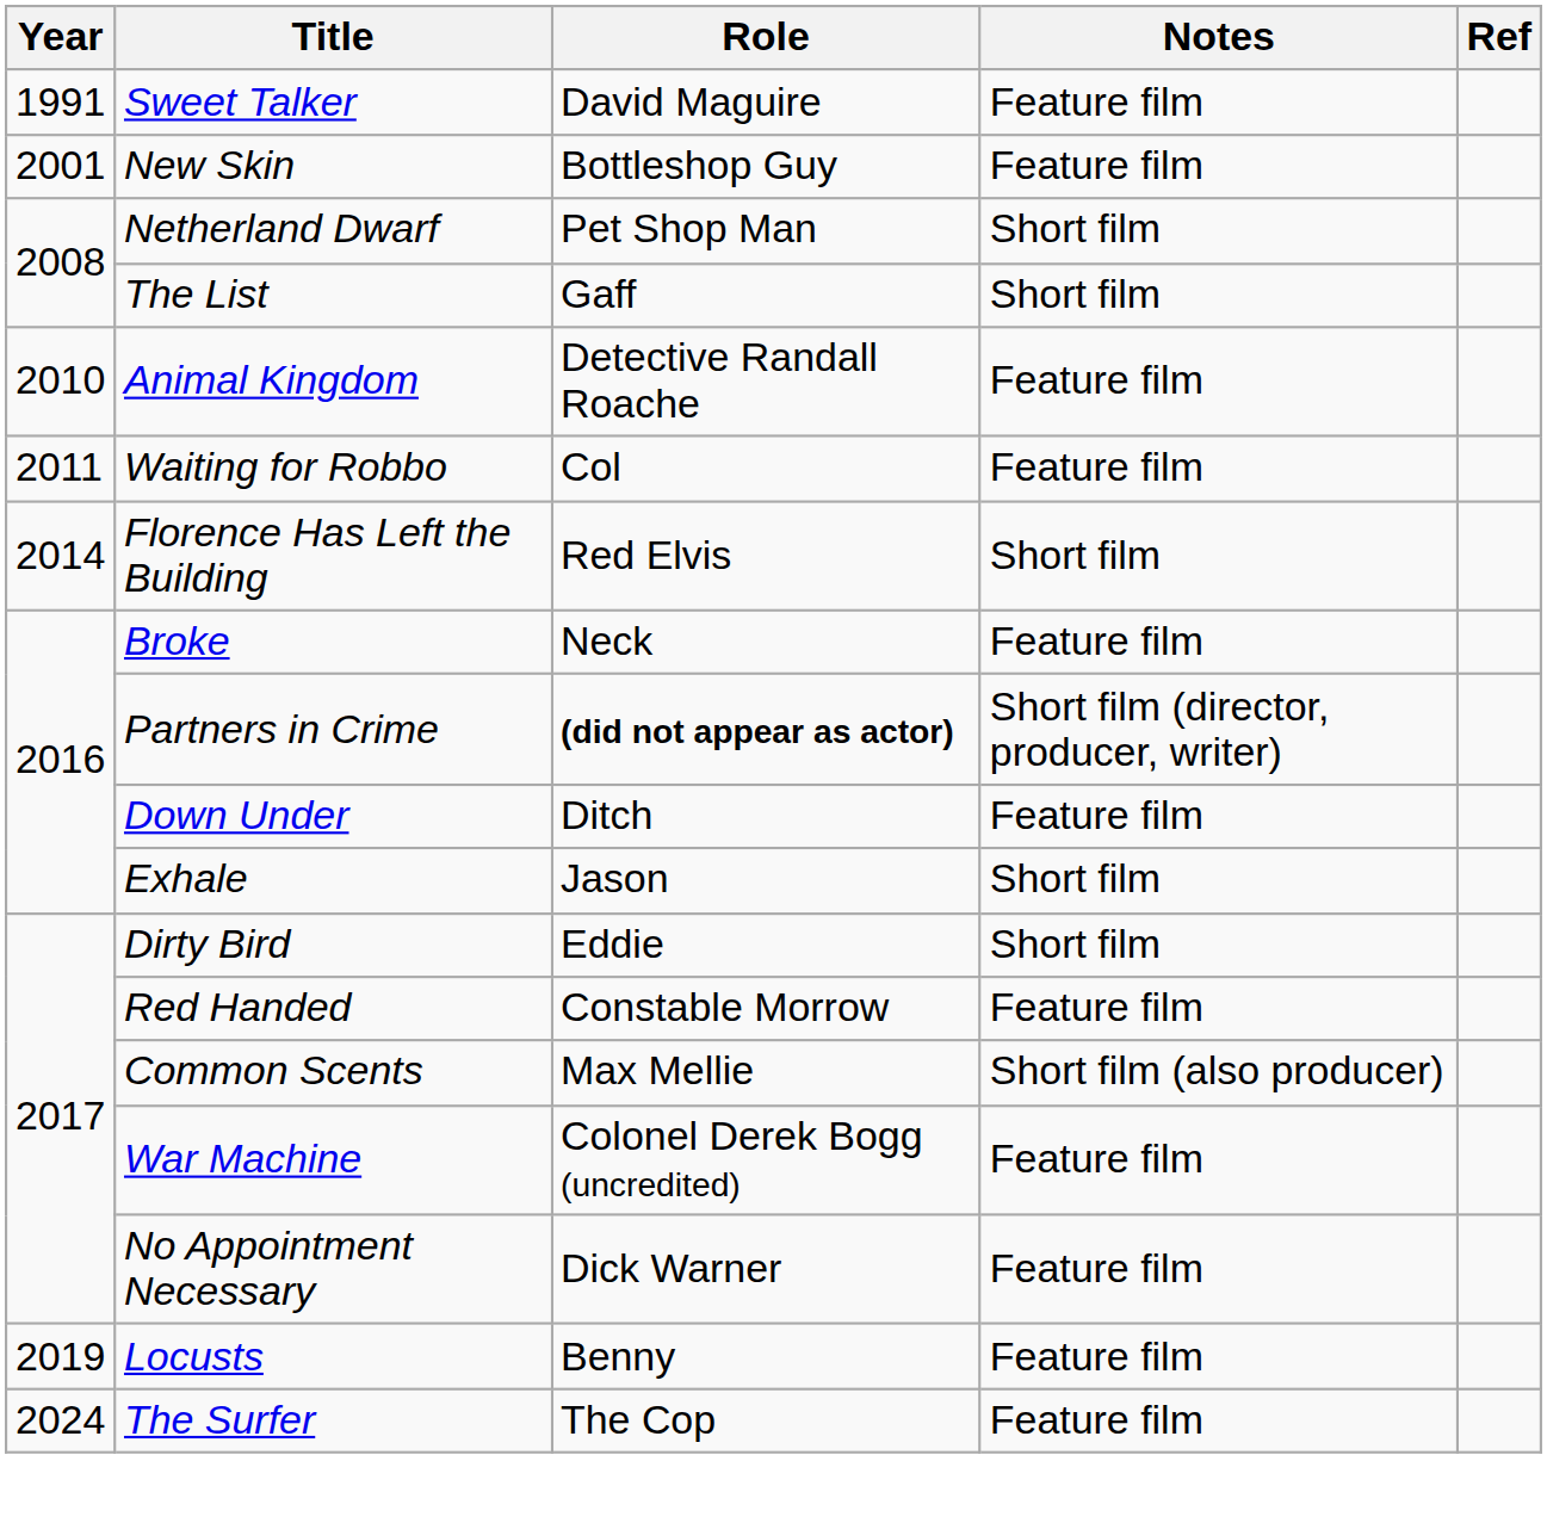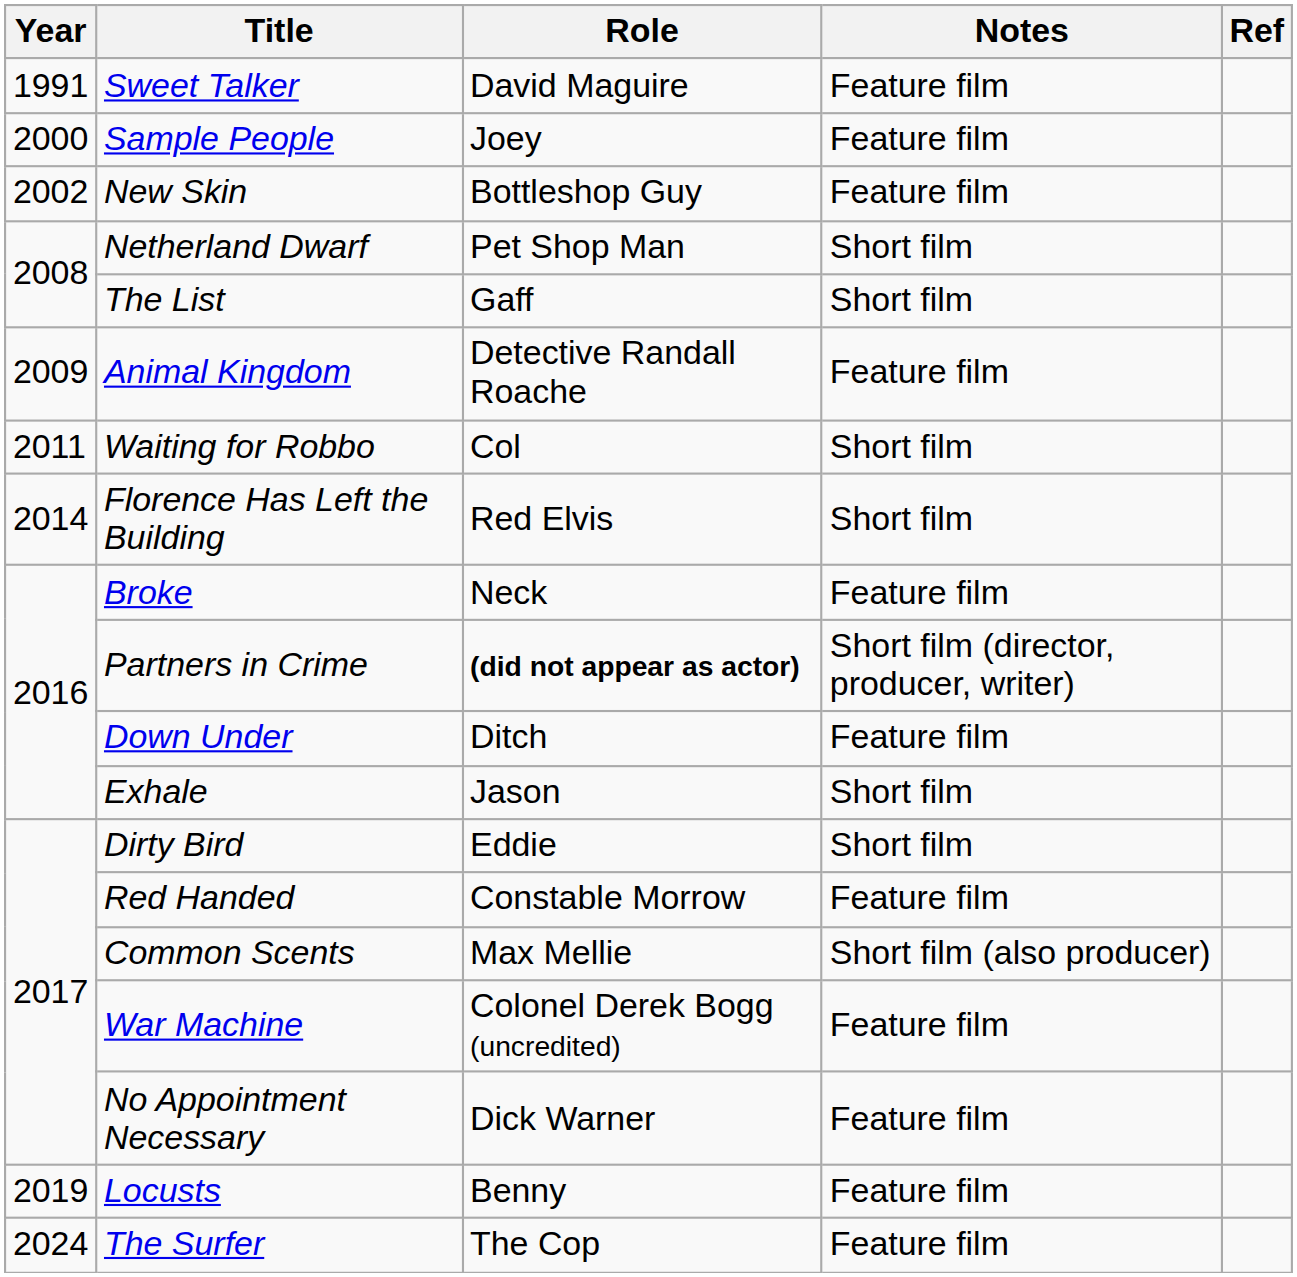 <table class="wikitable sortable">
 <tr>
 <th>Year</th>
 <th>Title</th>
 <th>Role</th>
 <th class="unsortable">Notes</th>
 <th>Ref</th>
 </tr>
 <tr>
 <td>1991</td>
 <td><em><a href='#'>Sweet Talker</a></em></td>
 <td>David Maguire</td>
 <td>Feature film</td>
 <td></td>
 </tr>
 <tr>
-<td>2001</td>
+<td>2000</td>
+<td><em><a href='#'>Sample People</a></em></td>
+<td>Joey</td>
+<td>Feature film</td>
+<td></td>
+</tr>
+<tr>
+<td>2002</td>
 <td><em>New Skin</em></td>
 <td>Bottleshop Guy</td>
 <td>Feature film</td>
 <td></td>
 </tr>
 <tr>
 <td rowspan="2">2008</td>
 <td><em>Netherland Dwarf</em></td>
 <td>Pet Shop Man</td>
 <td>Short film</td>
 <td></td>
 </tr>
 <tr>
 <td><em>The List</em></td>
 <td>Gaff</td>
 <td>Short film</td>
 <td></td>
 </tr>
 <tr>
-<td>2010</td>
+<td>2009</td>
 <td><em><a href='#'>Animal Kingdom</a></em></td>
 <td>Detective Randall Roache</td>
 <td>Feature film</td>
 <td></td>
 </tr>
 <tr>
 <td>2011</td>
 <td><em>Waiting for Robbo</em></td>
 <td>Col</td>
-<td>Feature film</td>
+<td>Short film</td>
 <td></td>
 </tr>
 <tr>
 <td>2014</td>
 <td><em>Florence Has Left the Building</em></td>
 <td>Red Elvis</td>
 <td>Short film</td>
 <td></td>
 </tr>
 <tr>
 <td rowspan="4">2016</td>
 <td><em><a href='#'>Broke</a></em></td>
 <td>Neck</td>
 <td>Feature film</td>
 <td></td>
 </tr>
 <tr>
 <td><em>Partners in Crime</em></td>
 <td><small><strong>(did not appear as actor)</strong></small></td>
 <td>Short film (director, producer, writer)</td>
 <td></td>
 </tr>
 <tr>
 <td><em><a href='#'>Down Under</a></em></td>
 <td>Ditch</td>
 <td>Feature film</td>
 <td></td>
 </tr>
 <tr>
 <td><em>Exhale</em></td>
 <td>Jason</td>
 <td>Short film</td>
 <td></td>
 </tr>
 <tr>
 <td rowspan="5">2017</td>
 <td><em>Dirty Bird</em></td>
 <td>Eddie</td>
 <td>Short film</td>
 <td></td>
 </tr>
 <tr>
 <td><em>Red Handed</em></td>
 <td>Constable Morrow</td>
 <td>Feature film</td>
 <td></td>
 </tr>
 <tr>
 <td><em>Common Scents</em></td>
 <td>Max Mellie</td>
 <td>Short film (also producer)</td>
 <td></td>
 </tr>
 <tr>
 <td><em><a href='#'>War Machine</a></em></td>
 <td>Colonel Derek Bogg <small>(uncredited)</small></td>
 <td>Feature film</td>
 <td></td>
 </tr>
 <tr>
 <td><em>No Appointment Necessary</em></td>
 <td>Dick Warner</td>
 <td>Feature film</td>
 <td></td>
 </tr>
 <tr>
 <td>2019</td>
 <td><em><a href='#'>Locusts</a></em></td>
 <td>Benny</td>
 <td>Feature film</td>
 <td></td>
 </tr>
 <tr>
 <td>2024</td>
 <td><em><a href='#'>The Surfer</a></em></td>
 <td>The Cop</td>
 <td>Feature film</td>
 <td></td>
 </tr>
 </table>
